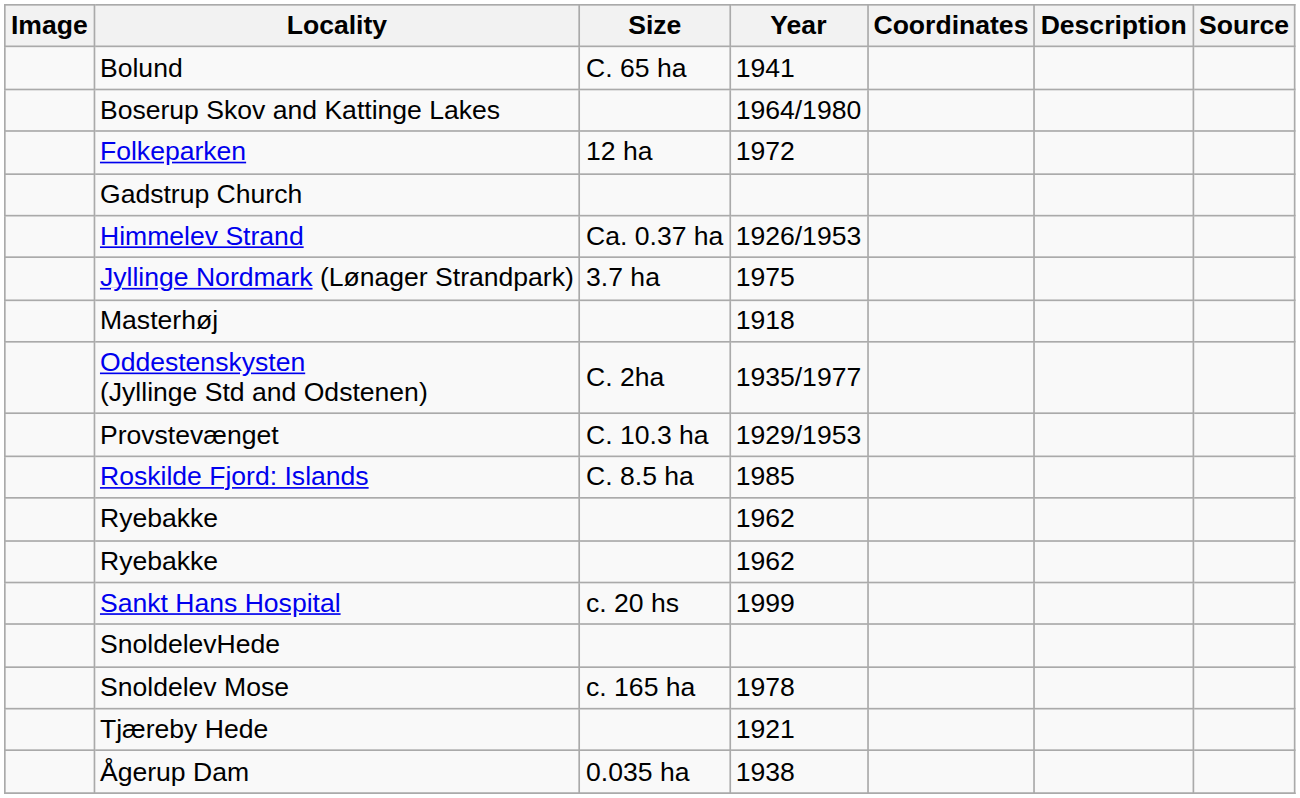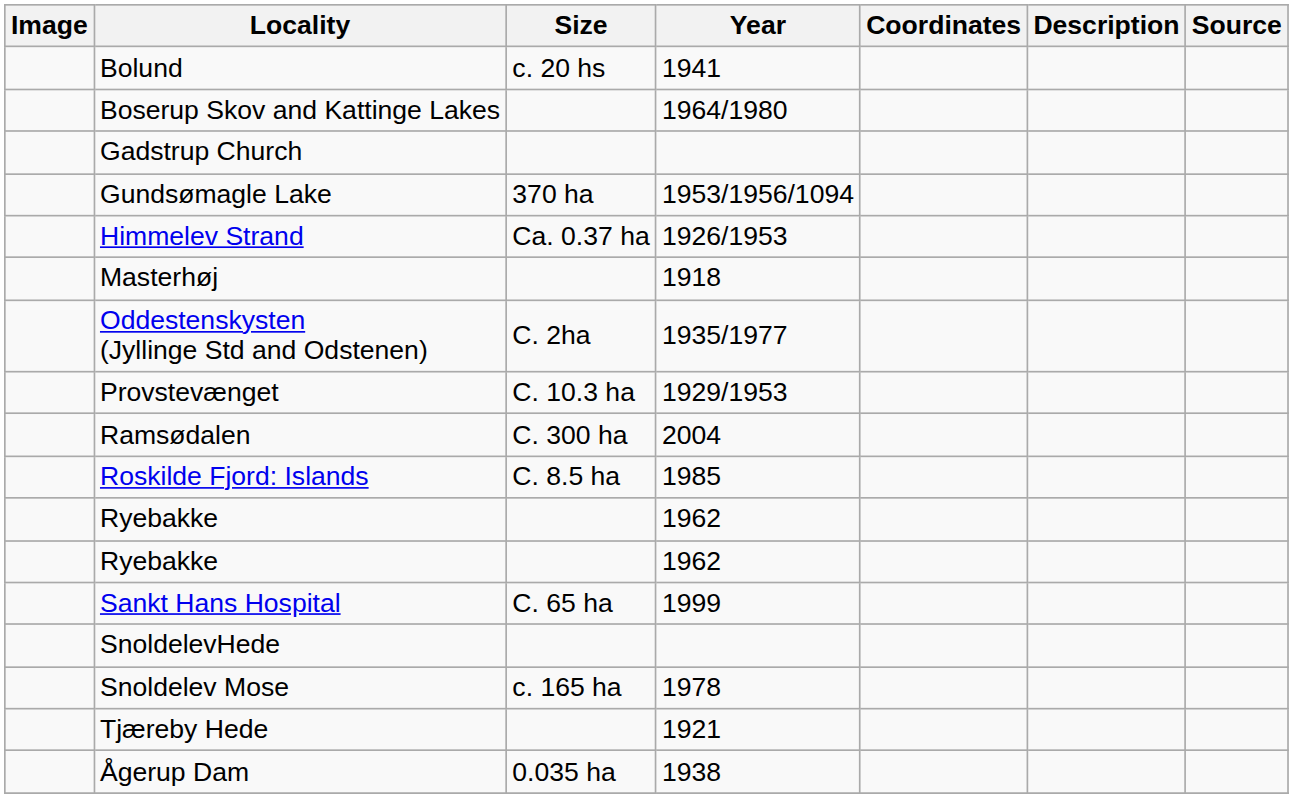 <table class="wikitable sortable">
 <tr>
 <th>Image</th>
 <th>Locality</th>
 <th>Size</th>
 <th>Year</th>
 <th>Coordinates</th>
 <th>Description</th>
 <th>Source</th>
 </tr>
 <tr>
 <td></td>
 <td>Bolund</td>
-<td>C. 65 ha</td>
+<td>c. 20 hs</td>
 <td>1941</td>
 <td></td>
 <td></td>
 <td></td>
 </tr>
 <tr>
 <td></td>
 <td>Boserup Skov and Kattinge Lakes</td>
 <td></td>
 <td>1964/1980</td>
 <td></td>
 <td></td>
 <td></td>
 </tr>
 <tr>
 <td></td>
-<td><a href='#'>Folkeparken</a></td>
-<td>12 ha</td>
-<td>1972</td>
-<td></td>
-<td></td>
-<td></td>
-</tr>
-<tr>
-<td></td>
 <td>Gadstrup Church</td>
 <td></td>
 <td></td>
 <td></td>
 <td></td>
 <td></td>
 </tr>
 <tr>
 <td></td>
-<td><a href='#'>Himmelev Strand</a></td>
-<td>Ca. 0.37 ha</td>
-<td>1926/1953</td>
+<td>Gundsømagle Lake</td>
+<td>370 ha</td>
+<td>1953/1956/1094</td>
 <td></td>
 <td></td>
 <td></td>
 </tr>
 <tr>
 <td></td>
-<td><a href='#'>Jyllinge Nordmark</a> (Lønager Strandpark)</td>
-<td>3.7 ha</td>
-<td>1975</td>
+<td><a href='#'>Himmelev Strand</a></td>
+<td>Ca. 0.37 ha</td>
+<td>1926/1953</td>
 <td></td>
 <td></td>
 <td></td>
 </tr>
 <tr>
 <td></td>
 <td>Masterhøj</td>
 <td></td>
 <td>1918</td>
 <td></td>
 <td></td>
 <td></td>
 </tr>
 <tr>
 <td></td>
 <td><a href='#'>Oddestenskysten</a><br>(Jyllinge Std and Odstenen)</td>
 <td>C. 2ha</td>
 <td>1935/1977</td>
 <td></td>
 <td></td>
 <td></td>
 </tr>
 <tr>
 <td></td>
 <td>Provstevænget</td>
 <td>C. 10.3 ha</td>
 <td>1929/1953</td>
+<td></td>
+<td></td>
+<td></td>
+</tr>
+<tr>
+<td></td>
+<td>Ramsødalen</td>
+<td>C. 300 ha</td>
+<td>2004</td>
 <td></td>
 <td></td>
 <td></td>
 </tr>
 <tr>
 <td></td>
 <td><a href='#'>Roskilde Fjord: Islands</a></td>
 <td>C. 8.5 ha</td>
 <td>1985</td>
 <td></td>
 <td></td>
 <td></td>
 </tr>
 <tr>
 <td></td>
 <td>Ryebakke</td>
 <td></td>
 <td>1962</td>
 <td></td>
 <td></td>
 <td></td>
 </tr>
 <tr>
 <td></td>
 <td>Ryebakke</td>
 <td></td>
 <td>1962</td>
 <td></td>
 <td></td>
 <td></td>
 </tr>
 <tr>
 <td></td>
 <td><a href='#'>Sankt Hans Hospital</a></td>
-<td>c. 20 hs</td>
+<td>C. 65 ha</td>
 <td>1999</td>
 <td></td>
 <td></td>
 <td></td>
 </tr>
 <tr>
 <td></td>
 <td>SnoldelevHede</td>
 <td></td>
 <td></td>
 <td></td>
 <td></td>
 <td></td>
 </tr>
 <tr>
 <td></td>
 <td>Snoldelev Mose</td>
 <td>c. 165 ha</td>
 <td>1978</td>
 <td></td>
 <td></td>
 <td></td>
 </tr>
 <tr>
 <td></td>
 <td>Tjæreby Hede</td>
 <td></td>
 <td>1921</td>
 <td></td>
 <td></td>
 <td></td>
 </tr>
 <tr>
 <td></td>
 <td>Ågerup Dam</td>
 <td>0.035 ha</td>
 <td>1938</td>
 <td></td>
 <td></td>
 <td></td>
 </tr>
 <tr>
 </tr>
 </table>
